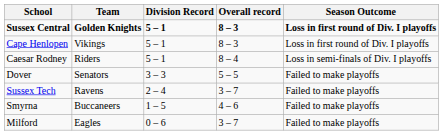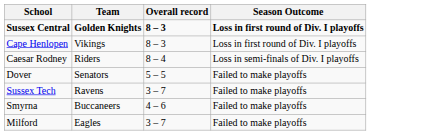 <table class="wikitable mw-collapsible mw-collapsed">
 <tr>
 <th>School</th>
 <th>Team</th>
-<th>Division Record</th>
 <th>Overall record</th>
 <th>Season Outcome</th>
 </tr>
 <tr>
 <td><strong>Sussex Central</strong></td>
 <td><strong>Golden Knights</strong></td>
-<td><strong>5 – 1</strong></td>
 <td><strong>8 – 3</strong></td>
 <td><strong>Loss in first round of Div. I playoffs</strong></td>
 </tr>
 <tr>
 <td><a href='#'>Cape Henlopen</a></td>
 <td>Vikings</td>
-<td>5 – 1</td>
 <td>8 – 3</td>
 <td>Loss in first round of Div. I playoffs</td>
 </tr>
 <tr>
 <td>Caesar Rodney</td>
 <td>Riders</td>
-<td>5 – 1</td>
 <td>8 – 4</td>
 <td>Loss in semi-finals of Div. I playoffs</td>
 </tr>
 <tr>
 <td>Dover</td>
 <td>Senators</td>
-<td>3 – 3</td>
 <td>5 – 5</td>
 <td>Failed to make playoffs</td>
 </tr>
 <tr>
 <td><a href='#'>Sussex Tech</a></td>
 <td>Ravens</td>
-<td>2 – 4</td>
 <td>3 – 7</td>
 <td>Failed to make playoffs</td>
 </tr>
 <tr>
 <td>Smyrna</td>
 <td>Buccaneers</td>
-<td>1 – 5</td>
 <td>4 – 6</td>
 <td>Failed to make playoffs</td>
 </tr>
 <tr>
 <td>Milford</td>
 <td>Eagles</td>
-<td>0 – 6</td>
 <td>3 – 7</td>
 <td>Failed to make playoffs</td>
 </tr>
 </table>
